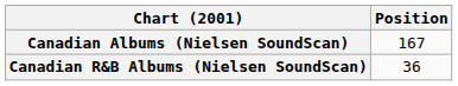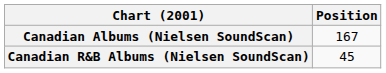 <table class="wikitable plainrowheaders" style="text-align:center;">
 <tr>
 <th>Chart (2001)</th>
 <th>Position</th>
 </tr>
 <tr>
 <th scope="row">Canadian Albums (Nielsen SoundScan)</th>
 <td>167</td>
 </tr>
 <tr>
 <th scope="row">Canadian R&B Albums (Nielsen SoundScan)</th>
-<td>36</td>
+<td>45</td>
 </tr>
 </table>
